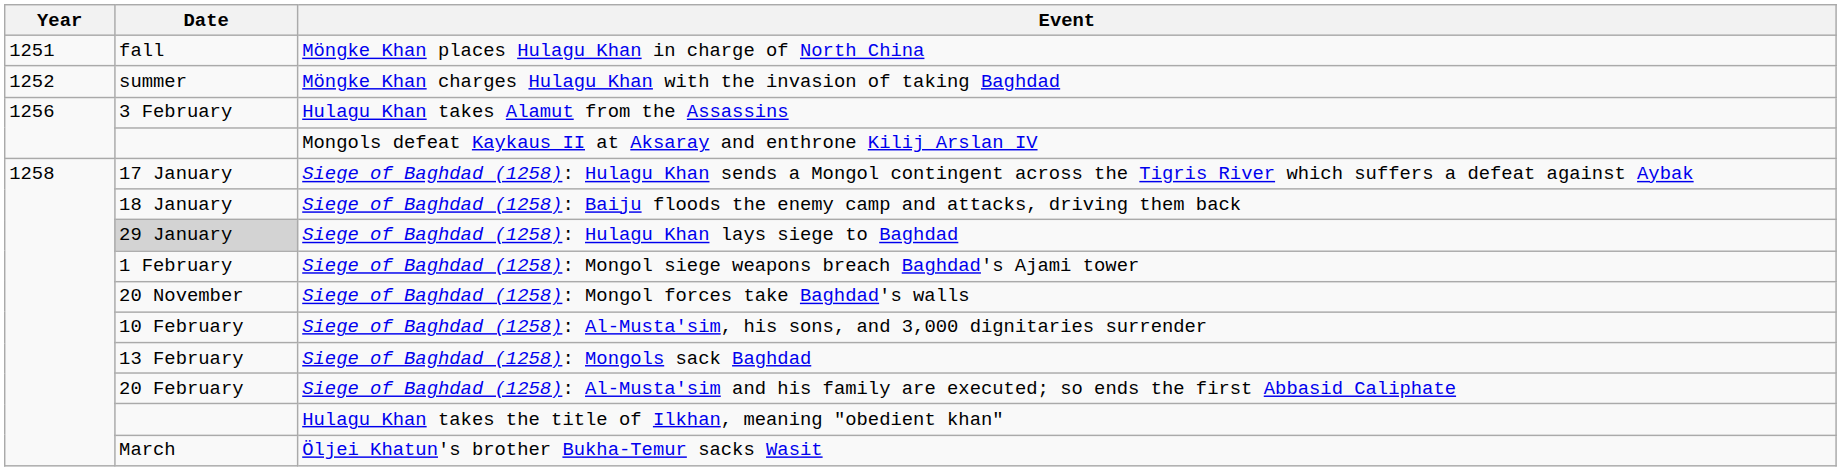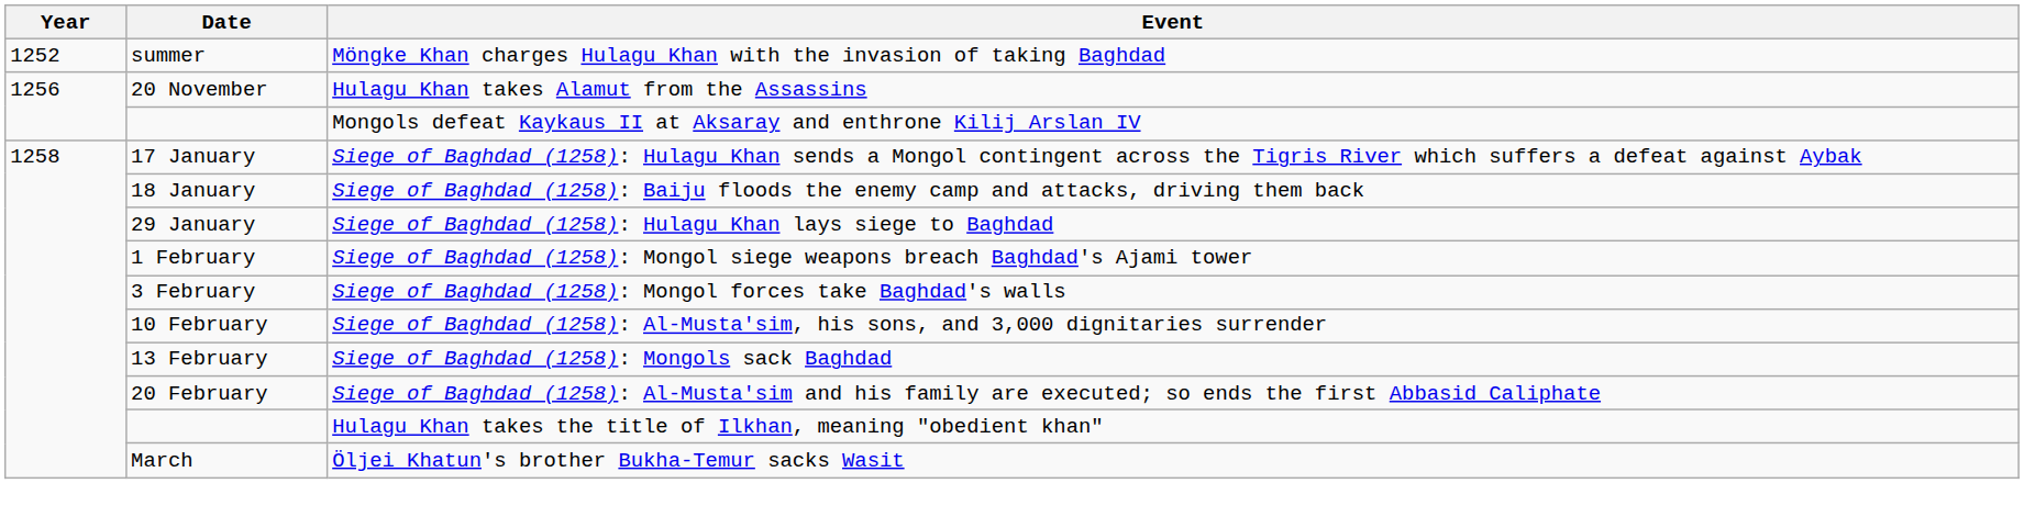 <table class="wikitable" width="100%">
 <tr>
 <th style="width:6%">Year</th>
 <th style="width:10%">Date</th>
 <th>Event</th>
-</tr>
-<tr>
-<td>1251</td>
-<td>fall</td>
-<td><a href='#'>Möngke Khan</a> places <a href='#'>Hulagu Khan</a> in charge of <a href='#'>North China</a></td>
 </tr>
 <tr>
 <td>1252</td>
 <td>summer</td>
 <td><a href='#'>Möngke Khan</a> charges <a href='#'>Hulagu Khan</a> with the invasion of taking <a href='#'>Baghdad</a></td>
 </tr>
 <tr>
 <td rowspan="2" valign="top">1256</td>
-<td>3 February</td>
+<td>20 November</td>
 <td><a href='#'>Hulagu Khan</a> takes <a href='#'>Alamut</a> from the <a href='#'>Assassins</a></td>
 </tr>
 <tr>
 <td></td>
 <td>Mongols defeat <a href='#'>Kaykaus II</a> at <a href='#'>Aksaray</a> and enthrone <a href='#'>Kilij Arslan IV</a></td>
 </tr>
 <tr>
 <td rowspan="10" valign="top">1258</td>
 <td>17 January</td>
 <td><em><a href='#'>Siege of Baghdad (1258)</a></em>: <a href='#'>Hulagu Khan</a> sends a Mongol contingent across the <a href='#'>Tigris River</a> which suffers a defeat against <a href='#'>Aybak</a></td>
 </tr>
 <tr>
 <td>18 January</td>
 <td><em><a href='#'>Siege of Baghdad (1258)</a></em>: <a href='#'>Baiju</a> floods the enemy camp and attacks, driving them back</td>
 </tr>
 <tr>
-<td style="background: lightgrey;">29 January</td>
+<td>29 January</td>
 <td><em><a href='#'>Siege of Baghdad (1258)</a></em>: <a href='#'>Hulagu Khan</a> lays siege to <a href='#'>Baghdad</a></td>
 </tr>
 <tr>
 <td>1 February</td>
 <td><em><a href='#'>Siege of Baghdad (1258)</a></em>: Mongol siege weapons breach <a href='#'>Baghdad</a>'s Ajami tower</td>
 </tr>
 <tr>
-<td>20 November</td>
+<td>3 February</td>
 <td><em><a href='#'>Siege of Baghdad (1258)</a></em>: Mongol forces take <a href='#'>Baghdad</a>'s walls</td>
 </tr>
 <tr>
 <td>10 February</td>
 <td><em><a href='#'>Siege of Baghdad (1258)</a></em>: <a href='#'>Al-Musta'sim</a>, his sons, and 3,000 dignitaries surrender</td>
 </tr>
 <tr>
 <td>13 February</td>
 <td><em><a href='#'>Siege of Baghdad (1258)</a></em>: <a href='#'>Mongols</a> sack <a href='#'>Baghdad</a></td>
 </tr>
 <tr>
 <td>20 February</td>
 <td><em><a href='#'>Siege of Baghdad (1258)</a></em>: <a href='#'>Al-Musta'sim</a> and his family are executed; so ends the first <a href='#'>Abbasid Caliphate</a></td>
 </tr>
 <tr>
 <td></td>
 <td><a href='#'>Hulagu Khan</a> takes the title of <a href='#'>Ilkhan</a>, meaning "obedient khan"</td>
 </tr>
 <tr>
 <td>March</td>
 <td><a href='#'>Öljei Khatun</a>'s brother <a href='#'>Bukha-Temur</a> sacks <a href='#'>Wasit</a></td>
 </tr>
 </table>
